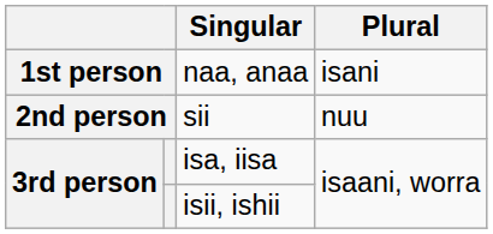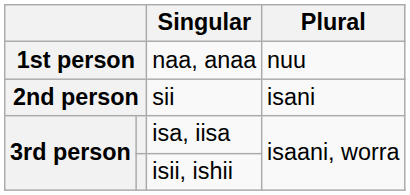 <table class="wikitable">
 <tr>
 <th colspan="2"></th>
 <th>Singular</th>
 <th>Plural</th>
 </tr>
 <tr>
 <th colspan="2">1st person</th>
 <td>naa, anaa</td>
-<td>isani</td>
+<td>nuu</td>
 </tr>
 <tr>
 <th colspan="2">2nd person</th>
 <td>sii</td>
-<td>nuu</td>
+<td>isani</td>
 </tr>
 <tr>
 <th rowspan="2">3rd person</th>
 <th></th>
 <td>isa, iisa</td>
 <td rowspan="2">isaani, worra</td>
 </tr>
 <tr>
 <th></th>
 <td>isii, ishii</td>
 </tr>
 </table>
